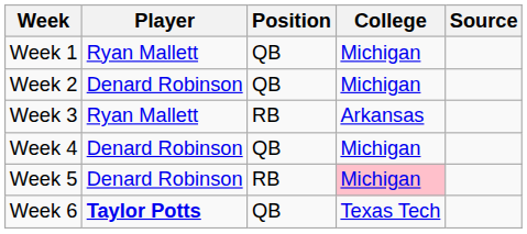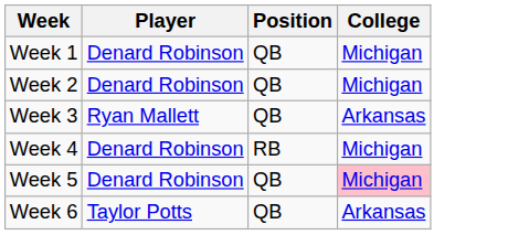 <table class="wikitable">
 <tr>
 <th>Week</th>
 <th>Player</th>
 <th>Position</th>
 <th>College</th>
-<th>Source</th>
 </tr>
 <tr>
 <td>Week 1</td>
-<td><a href='#'>Ryan Mallett</a></td>
+<td><a href='#'>Denard Robinson</a></td>
 <td>QB</td>
 <td><a href='#'>Michigan</a></td>
-<td></td>
 </tr>
 <tr>
 <td>Week 2</td>
 <td><a href='#'>Denard Robinson</a></td>
 <td>QB</td>
 <td><a href='#'>Michigan</a></td>
-<td></td>
 </tr>
 <tr>
 <td>Week 3</td>
 <td><a href='#'>Ryan Mallett</a></td>
-<td>RB</td>
+<td>QB</td>
 <td><a href='#'>Arkansas</a></td>
-<td></td>
 </tr>
 <tr>
 <td>Week 4</td>
 <td><a href='#'>Denard Robinson</a></td>
-<td>QB</td>
+<td>RB</td>
 <td><a href='#'>Michigan</a></td>
-<td></td>
 </tr>
 <tr>
 <td>Week 5</td>
 <td><a href='#'>Denard Robinson</a></td>
-<td>RB</td>
+<td>QB</td>
 <td style="background: pink;"><a href='#'>Michigan</a></td>
-<td></td>
 </tr>
 <tr>
 <td>Week 6</td>
-<td><strong><a href='#'>Taylor Potts</a></strong></td>
+<td><a href='#'>Taylor Potts</a></td>
 <td>QB</td>
-<td><a href='#'>Texas Tech</a></td>
-<td></td>
+<td><a href='#'>Arkansas</a></td>
 </tr>
 </table>
